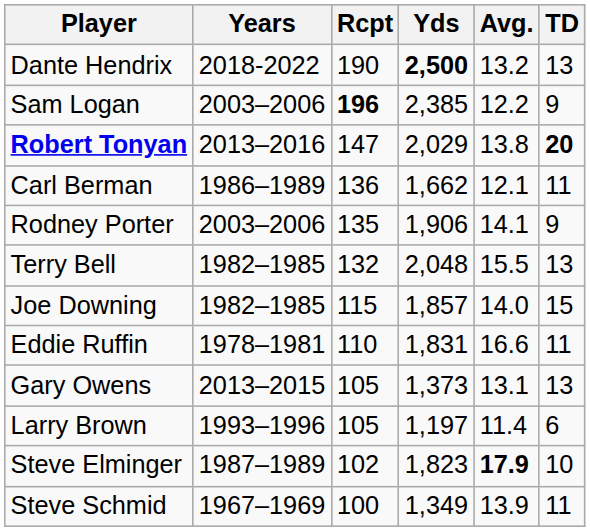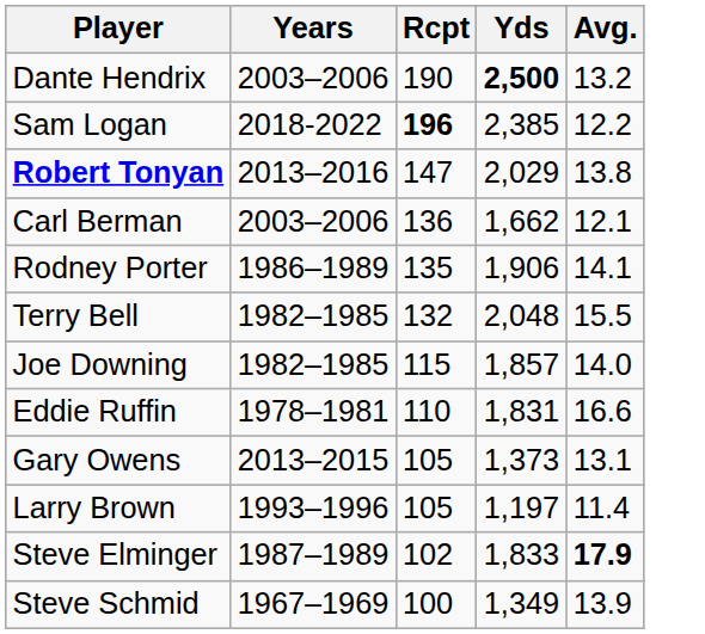 <table class="wikitable">
 <tr>
 <th>Player</th>
 <th>Years</th>
 <th>Rcpt</th>
 <th>Yds</th>
 <th>Avg.</th>
-<th>TD</th>
 </tr>
 <tr>
 <td>Dante Hendrix</td>
-<td>2018-2022</td>
+<td>2003–2006</td>
 <td>190</td>
 <td><strong> 2,500 </strong></td>
 <td>13.2</td>
-<td>13</td>
 </tr>
 <tr>
 <td>Sam Logan</td>
-<td>2003–2006</td>
+<td>2018-2022</td>
 <td><strong> 196 </strong></td>
 <td>2,385</td>
 <td>12.2</td>
-<td>9</td>
 </tr>
 <tr>
 <td><strong><a href='#'>Robert Tonyan</a></strong></td>
 <td>2013–2016</td>
 <td>147</td>
 <td>2,029</td>
 <td>13.8</td>
-<td><strong>20</strong></td>
 </tr>
 <tr>
 <td>Carl Berman</td>
-<td>1986–1989</td>
+<td>2003–2006</td>
 <td>136</td>
 <td>1,662</td>
 <td>12.1</td>
-<td>11</td>
 </tr>
 <tr>
 <td>Rodney Porter</td>
-<td>2003–2006</td>
+<td>1986–1989</td>
 <td>135</td>
 <td>1,906</td>
 <td>14.1</td>
-<td>9</td>
 </tr>
 <tr>
 <td>Terry Bell</td>
 <td>1982–1985</td>
 <td>132</td>
 <td>2,048</td>
 <td>15.5</td>
-<td>13</td>
 </tr>
 <tr>
 <td>Joe Downing</td>
 <td>1982–1985</td>
 <td>115</td>
 <td>1,857</td>
 <td>14.0</td>
-<td>15</td>
 </tr>
 <tr>
 <td>Eddie Ruffin</td>
 <td>1978–1981</td>
 <td>110</td>
 <td>1,831</td>
 <td>16.6</td>
-<td>11</td>
 </tr>
 <tr>
 <td>Gary Owens</td>
 <td>2013–2015</td>
 <td>105</td>
 <td>1,373</td>
 <td>13.1</td>
-<td>13</td>
 </tr>
 <tr>
 <td>Larry Brown</td>
 <td>1993–1996</td>
 <td>105</td>
 <td>1,197</td>
 <td>11.4</td>
-<td>6</td>
 </tr>
 <tr>
 <td>Steve Elminger</td>
 <td>1987–1989</td>
 <td>102</td>
-<td>1,823</td>
+<td>1,833</td>
 <td><strong>17.9</strong></td>
-<td>10</td>
 </tr>
 <tr>
 <td>Steve Schmid</td>
 <td>1967–1969</td>
 <td>100</td>
 <td>1,349</td>
 <td>13.9</td>
-<td>11</td>
 </tr>
 </table>
